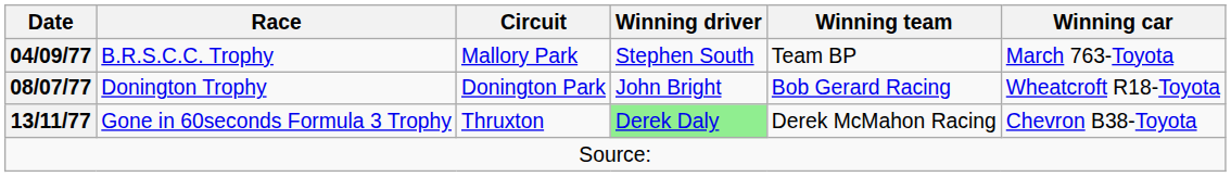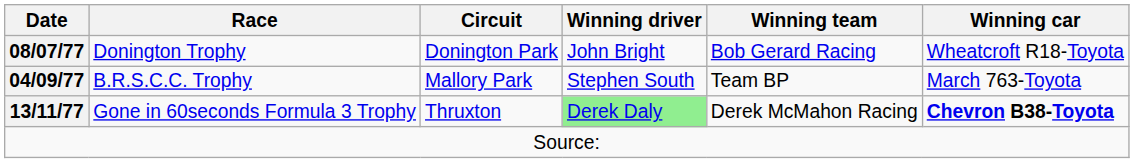 <table class="wikitable" style="font-size: 90%;">
 <tr>
 <th>Date</th>
 <th>Race</th>
 <th>Circuit</th>
 <th>Winning driver</th>
 <th>Winning team</th>
 <th>Winning car</th>
 </tr>
 <tr>
+<th>08/07/77</th>
+<td><a href='#'>Donington Trophy</a></td>
+<td> <a href='#'>Donington Park</a></td>
+<td> <a href='#'>John Bright</a></td>
+<td><a href='#'>Bob Gerard Racing</a></td>
+<td><a href='#'>Wheatcroft</a> R18-<a href='#'>Toyota</a></td>
+</tr>
+<tr>
 <th>04/09/77</th>
 <td><a href='#'>B.R.S.C.C. Trophy</a></td>
 <td> <a href='#'>Mallory Park</a></td>
 <td> <a href='#'>Stephen South</a></td>
 <td>Team BP</td>
 <td><a href='#'>March</a> 763-<a href='#'>Toyota</a></td>
 </tr>
 <tr>
-<th>08/07/77</th>
-<td><a href='#'>Donington Trophy</a></td>
-<td> <a href='#'>Donington Park</a></td>
-<td> <a href='#'>John Bright</a></td>
-<td><a href='#'>Bob Gerard Racing</a></td>
-<td><a href='#'>Wheatcroft</a> R18-<a href='#'>Toyota</a></td>
-</tr>
-<tr>
 <th>13/11/77</th>
 <td><a href='#'>Gone in 60seconds Formula 3 Trophy</a></td>
 <td> <a href='#'>Thruxton</a></td>
 <td style="background: lightgreen;"> <a href='#'>Derek Daly</a></td>
 <td>Derek McMahon Racing</td>
-<td><a href='#'>Chevron</a> B38-<a href='#'>Toyota</a></td>
+<td><strong><a href='#'>Chevron</a> B38-<a href='#'>Toyota</a></strong></td>
 </tr>
 <tr>
 <td colspan=6 align=center>Source:</td>
 </tr>
 </table>
